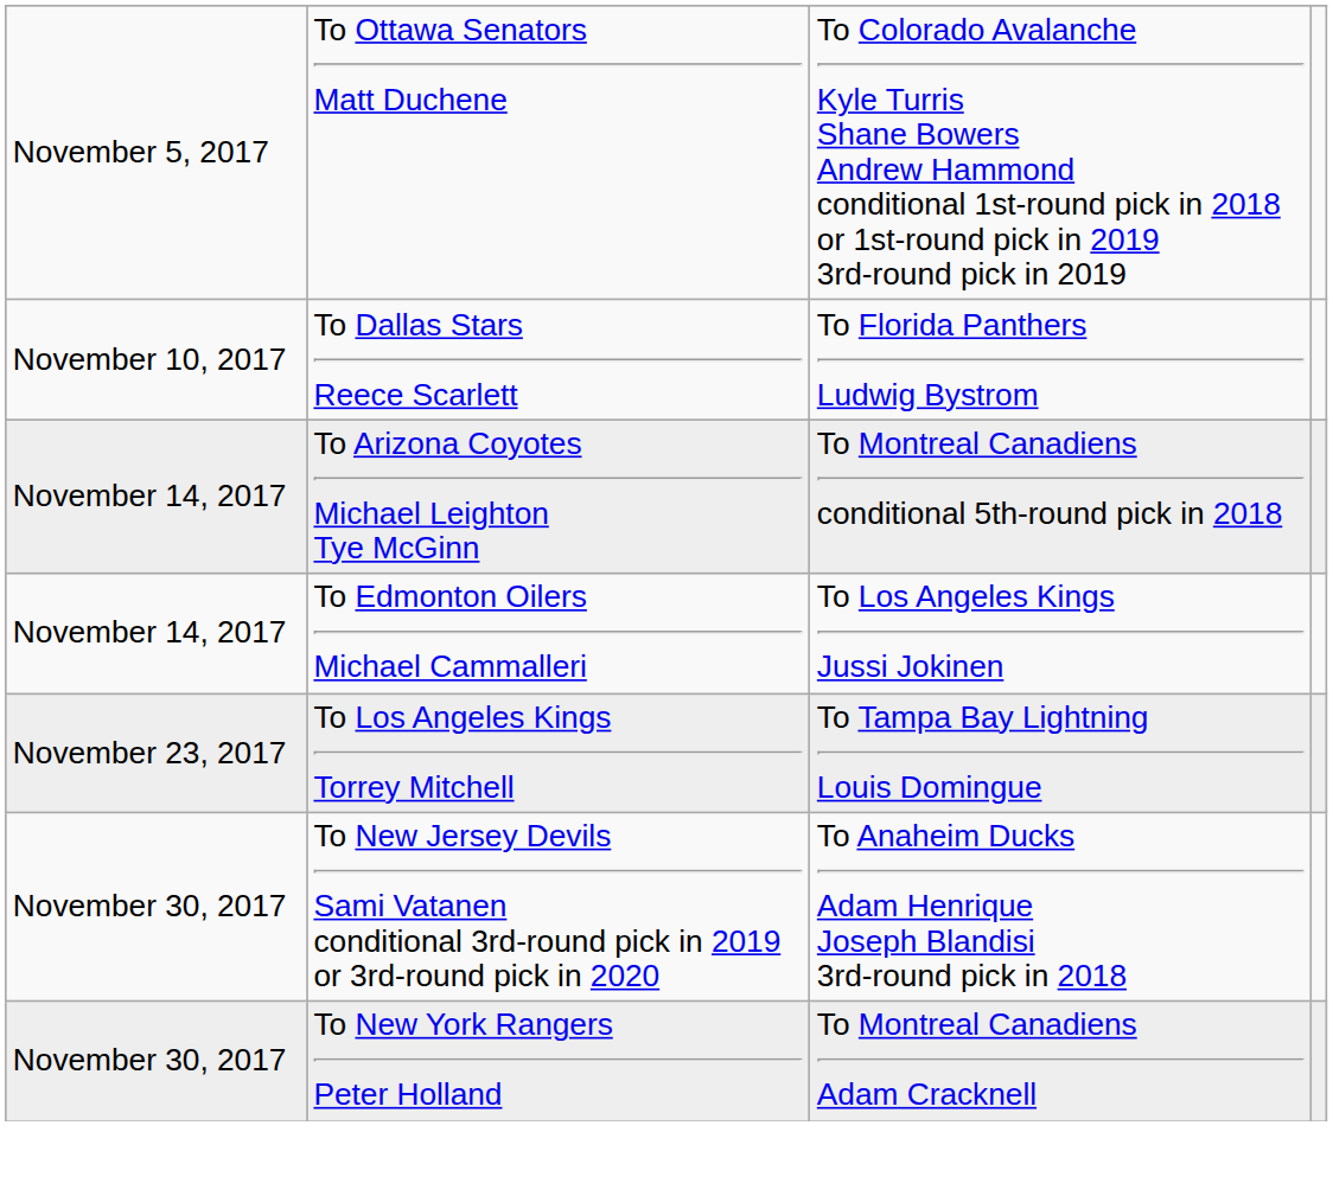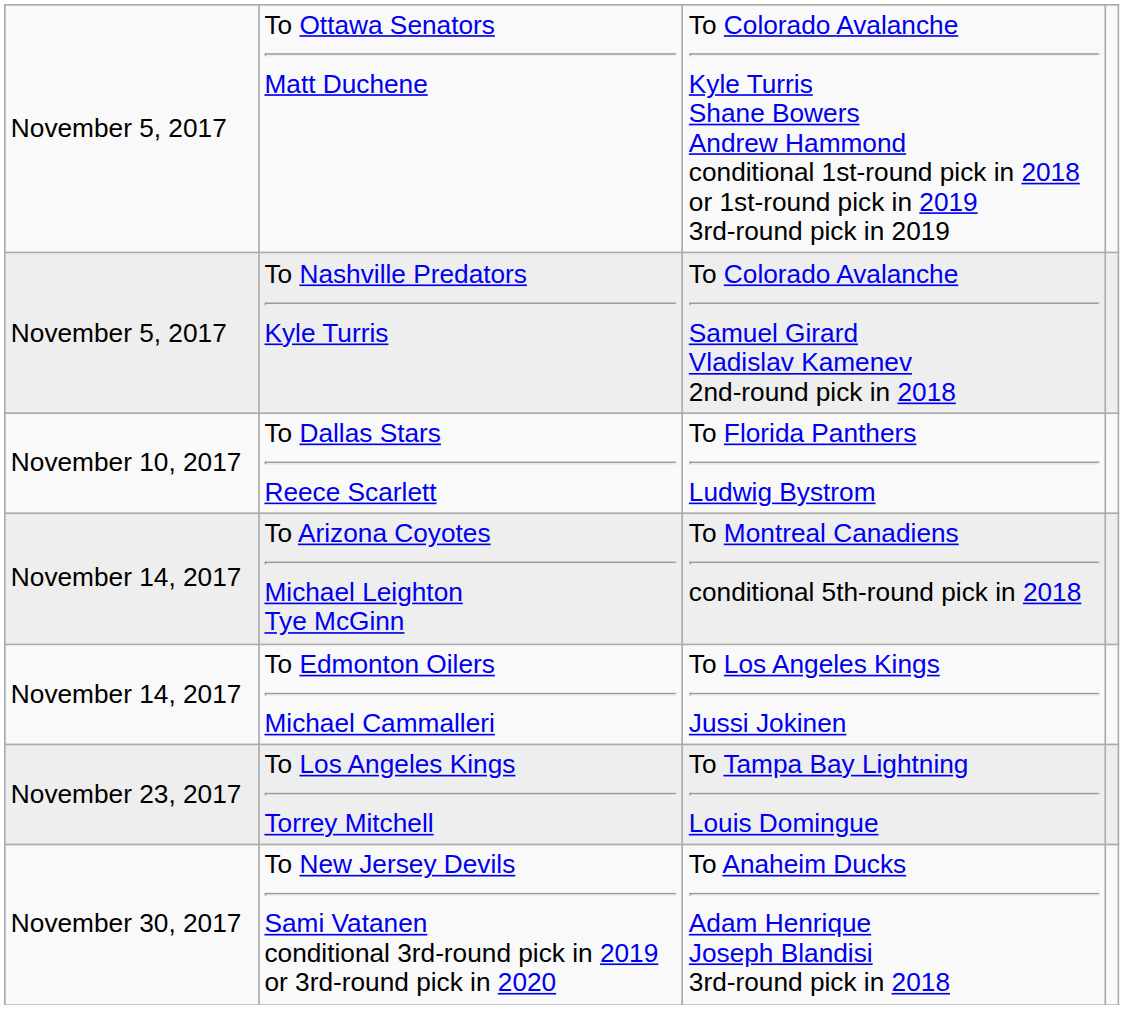 <table class="wikitable" style="border:1px solid #999999; width:680px;">
 <tr>
 <td>November 5, 2017</td>
 <td valign="top">To <a href='#'>Ottawa Senators</a><hr><a href='#'>Matt Duchene</a></td>
 <td valign="top">To <a href='#'>Colorado Avalanche</a><hr><a href='#'>Kyle Turris</a><br><a href='#'>Shane Bowers</a><br><a href='#'>Andrew Hammond</a><br><span>conditional</span> 1st-round pick in <a href='#'>2018</a><br>or 1st-round pick in <a href='#'>2019</a><br>3rd-round pick in 2019</td>
+<td></td>
+</tr>
+<tr bgcolor="eeeeee">
+<td>November 5, 2017</td>
+<td valign="top">To <a href='#'>Nashville Predators</a><hr><a href='#'>Kyle Turris</a></td>
+<td valign="top">To <a href='#'>Colorado Avalanche</a><hr><a href='#'>Samuel Girard</a><br><a href='#'>Vladislav Kamenev</a><br>2nd-round pick in <a href='#'>2018</a></td>
 <td></td>
 </tr>
 <tr>
 <td>November 10, 2017</td>
 <td valign="top">To <a href='#'>Dallas Stars</a><hr><a href='#'>Reece Scarlett</a></td>
 <td valign="top">To <a href='#'>Florida Panthers</a><hr><a href='#'>Ludwig Bystrom</a></td>
 <td></td>
 </tr>
 <tr bgcolor="eeeeee">
 <td>November 14, 2017</td>
 <td valign="top">To <a href='#'>Arizona Coyotes</a><hr><a href='#'>Michael Leighton</a><br><a href='#'>Tye McGinn</a></td>
 <td valign="top">To <a href='#'>Montreal Canadiens</a><hr><span>conditional</span> 5th-round pick in <a href='#'>2018</a></td>
 <td></td>
 </tr>
 <tr>
 <td>November 14, 2017</td>
 <td valign="top">To <a href='#'>Edmonton Oilers</a><hr><a href='#'>Michael Cammalleri</a></td>
 <td valign="top">To <a href='#'>Los Angeles Kings</a><hr><a href='#'>Jussi Jokinen</a></td>
 <td></td>
 </tr>
 <tr bgcolor="eeeeee">
 <td>November 23, 2017</td>
 <td valign="top">To <a href='#'>Los Angeles Kings</a><hr><a href='#'>Torrey Mitchell</a></td>
 <td valign="top">To <a href='#'>Tampa Bay Lightning</a><hr><a href='#'>Louis Domingue</a></td>
 <td></td>
 </tr>
 <tr>
 <td>November 30, 2017</td>
 <td valign="top">To <a href='#'>New Jersey Devils</a><hr><a href='#'>Sami Vatanen</a><br><span>conditional</span> 3rd-round pick in <a href='#'>2019</a><br>or 3rd-round pick in <a href='#'>2020</a></td>
 <td valign="top">To <a href='#'>Anaheim Ducks</a><hr><a href='#'>Adam Henrique</a><br><a href='#'>Joseph Blandisi</a><br>3rd-round pick in <a href='#'>2018</a></td>
 <td></td>
 </tr>
-<tr bgcolor="eeeeee">
-<td>November 30, 2017</td>
-<td valign="top">To <a href='#'>New York Rangers</a><hr><a href='#'>Peter Holland</a></td>
-<td valign="top">To <a href='#'>Montreal Canadiens</a><hr><a href='#'>Adam Cracknell</a></td>
-<td></td>
-</tr>
 </table>
